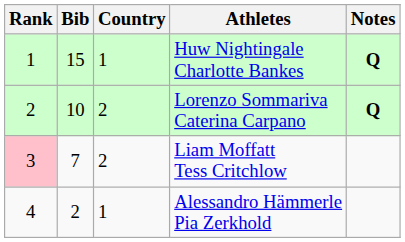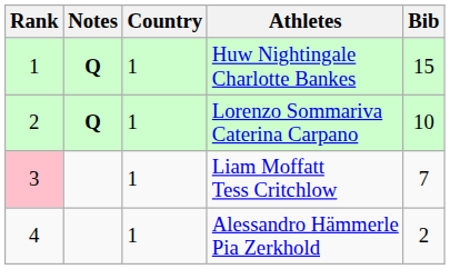 <table class="wikitable" style="text-align:center;">
 <tr>
 <th>Rank</th>
-<th>Bib</th>
+<th>Notes</th>
 <th>Country</th>
 <th>Athletes</th>
-<th>Notes</th>
+<th>Bib</th>
 </tr>
 <tr bgcolor="#ccffcc">
 <td>1</td>
-<td>15</td>
+<td><strong>Q</strong></td>
 <td align=left> 1</td>
 <td align=left><a href='#'>Huw Nightingale</a><br><a href='#'>Charlotte Bankes</a></td>
-<td><strong>Q</strong></td>
+<td>15</td>
 </tr>
 <tr bgcolor="#ccffcc">
 <td>2</td>
+<td><strong>Q</strong></td>
+<td align=left> 1</td>
+<td align=left><a href='#'>Lorenzo Sommariva</a><br><a href='#'>Caterina Carpano</a></td>
 <td>10</td>
-<td align=left> 2</td>
-<td align=left><a href='#'>Lorenzo Sommariva</a><br><a href='#'>Caterina Carpano</a></td>
-<td><strong>Q</strong></td>
 </tr>
 <tr>
 <td style="background: pink;">3</td>
+<td></td>
+<td align=left> 1</td>
+<td align=left><a href='#'>Liam Moffatt</a><br><a href='#'>Tess Critchlow</a></td>
 <td>7</td>
-<td align=left> 2</td>
-<td align=left><a href='#'>Liam Moffatt</a><br><a href='#'>Tess Critchlow</a></td>
-<td></td>
 </tr>
 <tr>
 <td>4</td>
-<td>2</td>
+<td></td>
 <td align=left> 1</td>
 <td align=left><a href='#'>Alessandro Hämmerle</a><br><a href='#'>Pia Zerkhold</a></td>
-<td></td>
+<td>2</td>
 </tr>
 </table>
